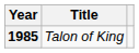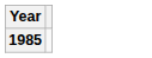 <table class="wikitable sortable">
 <tr>
 <th>Year</th>
-<th>Title</th>
 <th class="unsortable"></th>
 </tr>
 <tr>
 <th>1985</th>
-<td><em>Talon of King</em></td>
 <td></td>
 </tr>
 </table>
